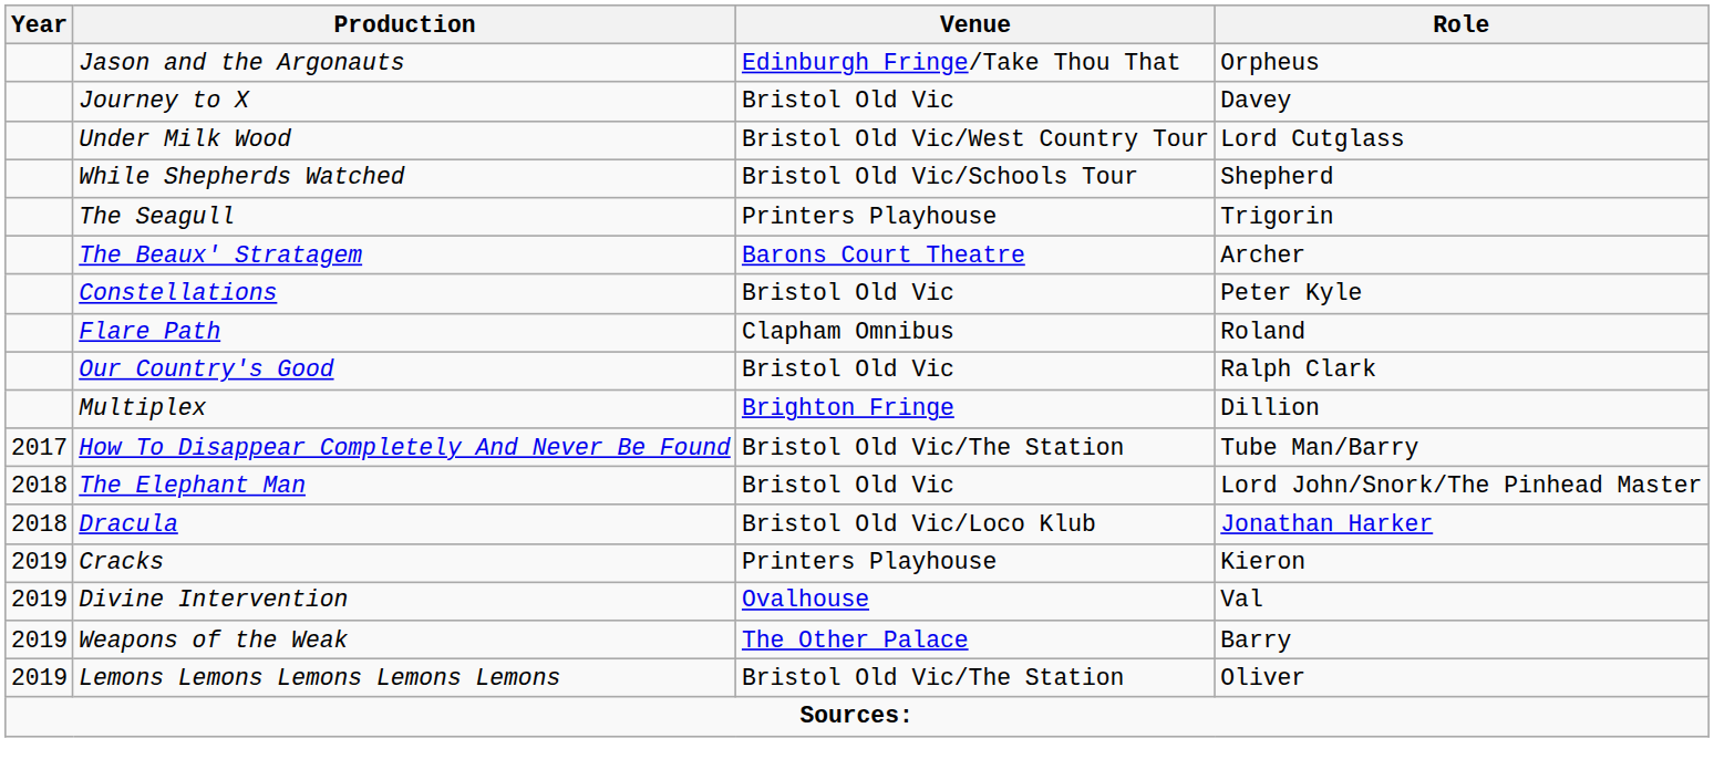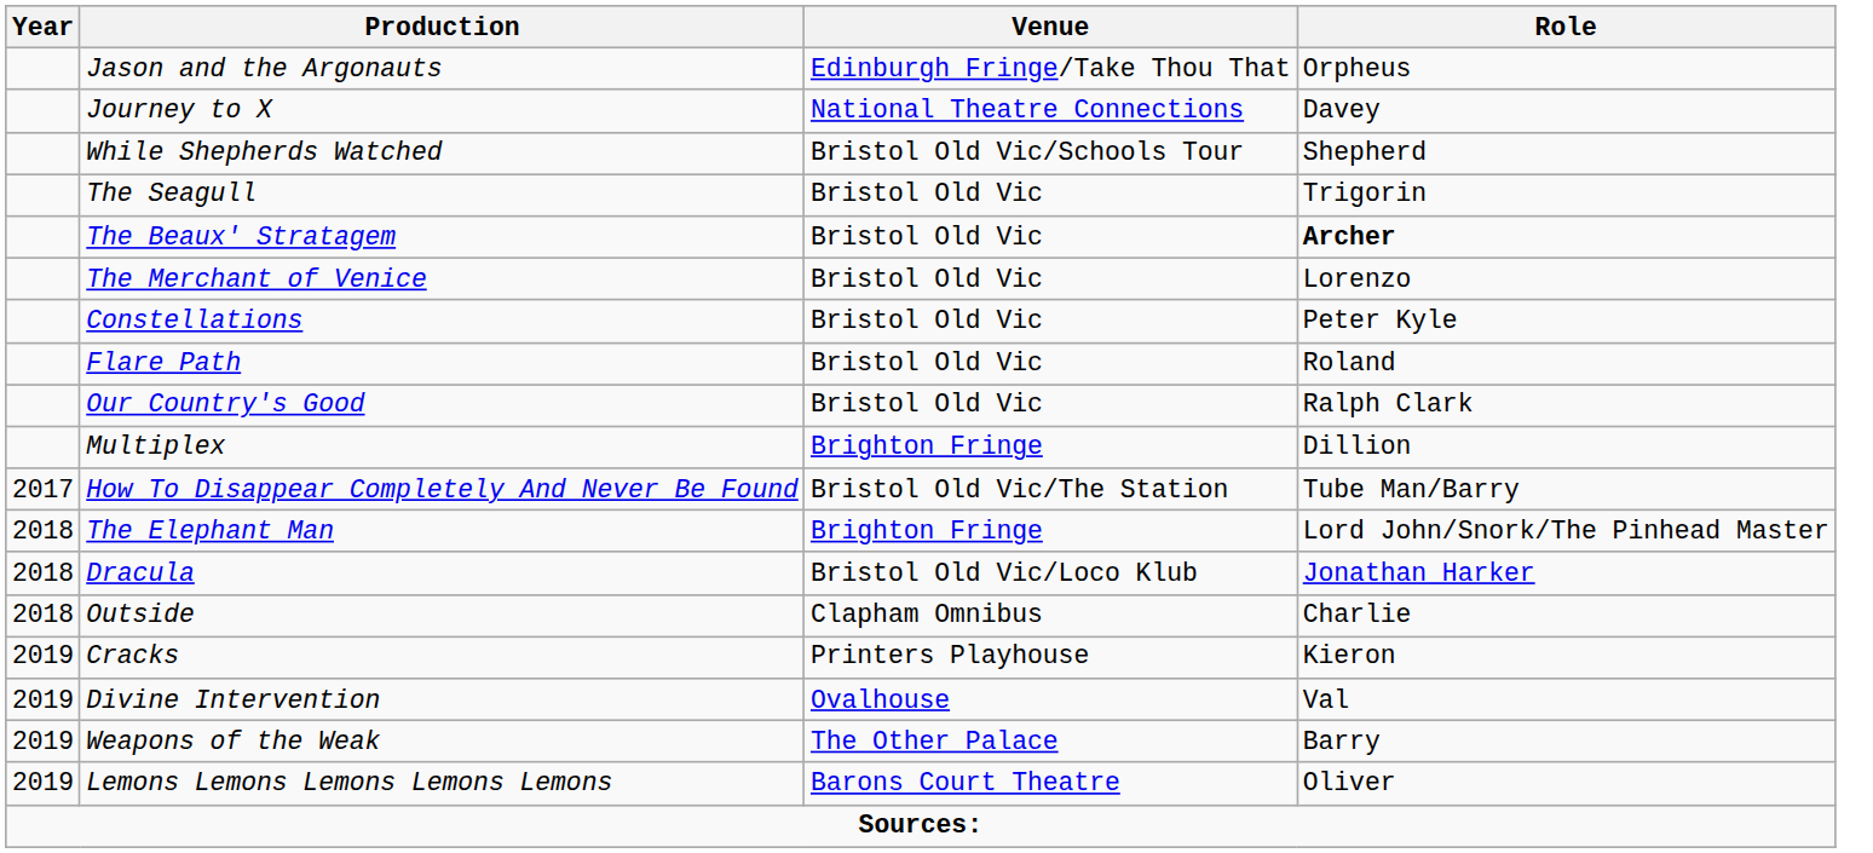 <table class="wikitable">
 <tr>
 <th scope="col">Year</th>
 <th scope="col">Production</th>
 <th scope="col">Venue</th>
 <th scope="col">Role</th>
 </tr>
 <tr>
 <td></td>
 <td><em>Jason and the Argonauts</em></td>
 <td><a href='#'>Edinburgh Fringe</a>/Take Thou That</td>
 <td>Orpheus</td>
 </tr>
 <tr>
 <td></td>
 <td><em>Journey to X</em></td>
-<td>Bristol Old Vic</td>
+<td><a href='#'>National Theatre Connections</a></td>
 <td>Davey</td>
-</tr>
-<tr>
-<td></td>
-<td><em>Under Milk Wood</em></td>
-<td>Bristol Old Vic/West Country Tour</td>
-<td>Lord Cutglass</td>
 </tr>
 <tr>
 <td></td>
 <td><em>While Shepherds Watched</em></td>
 <td>Bristol Old Vic/Schools Tour</td>
 <td>Shepherd</td>
 </tr>
 <tr>
 <td></td>
 <td><em>The Seagull</em></td>
-<td>Printers Playhouse</td>
+<td>Bristol Old Vic</td>
 <td>Trigorin</td>
 </tr>
 <tr>
 <td></td>
 <td><em><a href='#'>The Beaux' Stratagem</a></em></td>
-<td><a href='#'>Barons Court Theatre</a></td>
-<td>Archer</td>
+<td>Bristol Old Vic</td>
+<td><strong>Archer</strong></td>
+</tr>
+<tr>
+<td></td>
+<td><em><a href='#'>The Merchant of Venice</a></em></td>
+<td>Bristol Old Vic</td>
+<td>Lorenzo</td>
 </tr>
 <tr>
 <td></td>
 <td><em><a href='#'>Constellations</a></em></td>
 <td>Bristol Old Vic</td>
 <td>Peter Kyle</td>
 </tr>
 <tr>
 <td></td>
 <td><em><a href='#'>Flare Path</a></em></td>
-<td>Clapham Omnibus</td>
+<td>Bristol Old Vic</td>
 <td>Roland</td>
 </tr>
 <tr>
 <td></td>
 <td><em><a href='#'>Our Country's Good</a></em></td>
 <td>Bristol Old Vic</td>
 <td>Ralph Clark</td>
 </tr>
 <tr>
 <td></td>
 <td><em>Multiplex</em></td>
 <td><a href='#'>Brighton Fringe</a></td>
 <td>Dillion</td>
 </tr>
 <tr>
 <td>2017</td>
 <td><em><a href='#'>How To Disappear Completely And Never Be Found</a></em></td>
 <td>Bristol Old Vic/The Station</td>
 <td>Tube Man/Barry</td>
 </tr>
 <tr>
 <td>2018</td>
 <td><em><a href='#'>The Elephant Man</a></em></td>
-<td>Bristol Old Vic</td>
+<td><a href='#'>Brighton Fringe</a></td>
 <td>Lord John/Snork/The Pinhead Master</td>
 </tr>
 <tr>
 <td>2018</td>
 <td><em><a href='#'>Dracula</a></em></td>
 <td>Bristol Old Vic/Loco Klub</td>
 <td><a href='#'>Jonathan Harker</a></td>
+</tr>
+<tr>
+<td>2018</td>
+<td><em>Outside</em></td>
+<td>Clapham Omnibus</td>
+<td>Charlie</td>
 </tr>
 <tr>
 <td>2019</td>
 <td><em>Cracks</em></td>
 <td>Printers Playhouse</td>
 <td>Kieron</td>
 </tr>
 <tr>
 <td>2019</td>
 <td><em>Divine Intervention</em></td>
 <td><a href='#'>Ovalhouse</a></td>
 <td>Val</td>
 </tr>
 <tr>
 <td>2019</td>
 <td><em>Weapons of the Weak</em></td>
 <td><a href='#'>The Other Palace</a></td>
 <td>Barry</td>
 </tr>
 <tr>
 <td>2019</td>
 <td><em>Lemons Lemons Lemons Lemons Lemons</em></td>
-<td>Bristol Old Vic/The Station</td>
+<td><a href='#'>Barons Court Theatre</a></td>
 <td>Oliver</td>
 </tr>
 <tr>
 <td colspan="4" style="text-align: center;"><strong>Sources:</strong> </td>
 </tr>
 </table>
